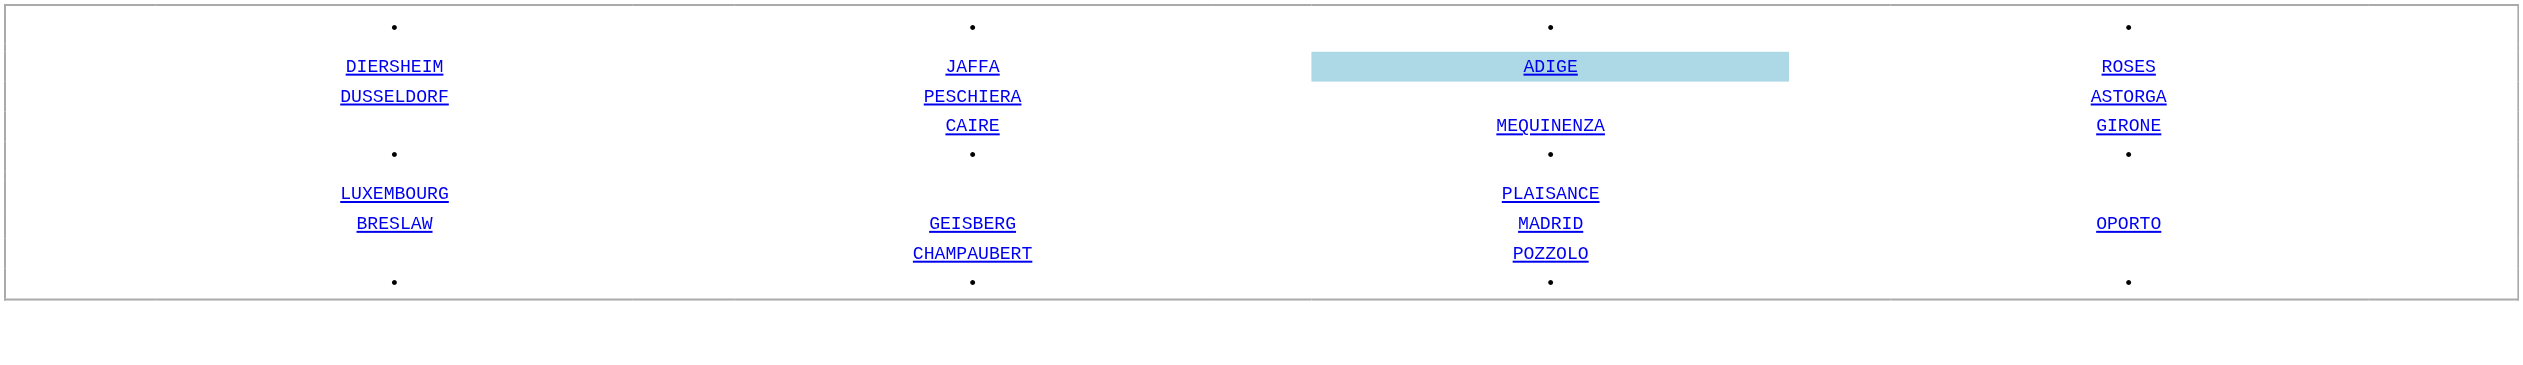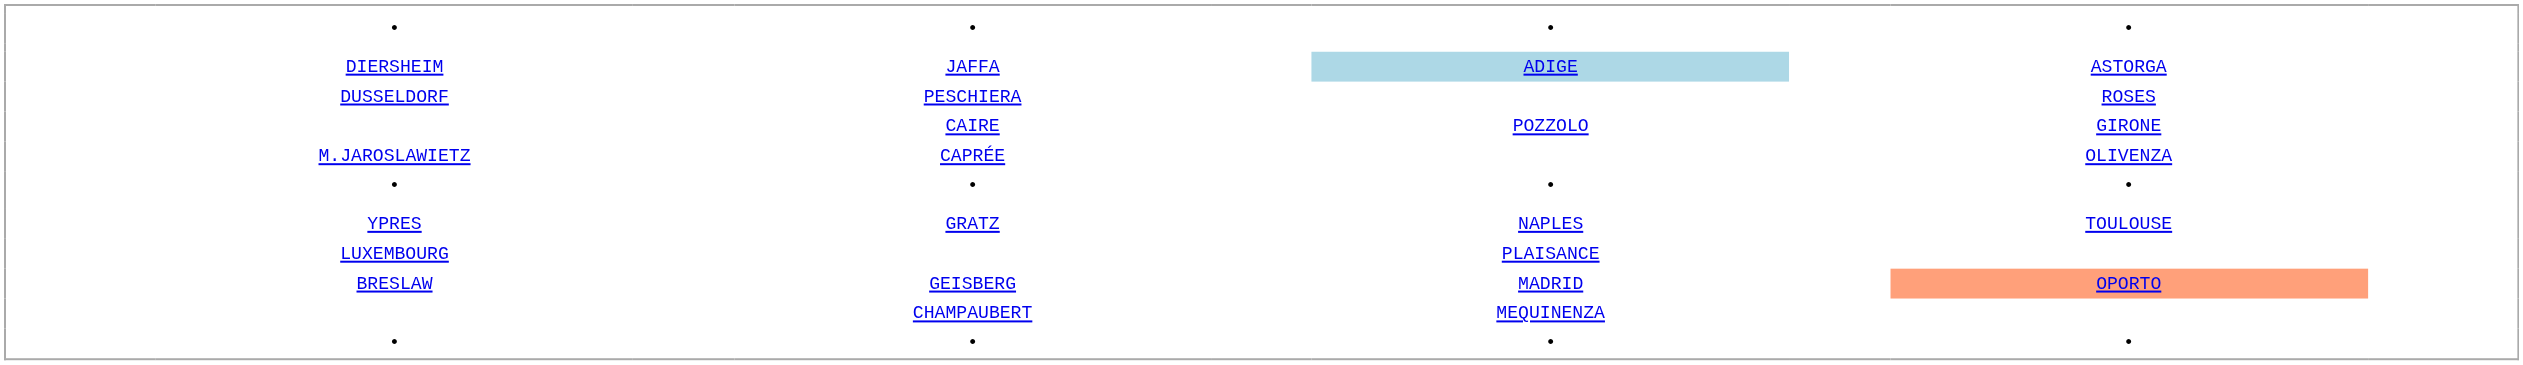 <table align="center" border="0" cellspacing="0" cellpadding="2" style="border:1px solid #AAAAAA; border-collapse:collapse; font-size: 70%; text-align:center" width="100%">
 <tr ---->
 <th style="width: 6%;"></th>
 <th style="width: 19%;"></th>
 <th style="width: 4%;"></th>
 <th style="width: 19%;"></th>
 <th style="width: 4%;"></th>
 <th style="width: 19%;"></th>
 <th style="width: 4%;"></th>
 <th style="width: 19%;"></th>
 <th style="width: 6%;"></th>
 </tr>
 <tr --->
 <td></td>
 <td>•</td>
 <td></td>
 <td>•</td>
 <td></td>
 <td>•</td>
 <td></td>
 <td>•</td>
 <td></td>
 </tr>
 <tr --->
 <td></td>
 <td></td>
 <td></td>
 <td></td>
 <td></td>
 <td></td>
 <td></td>
 <td></td>
 <td></td>
 </tr>
 <tr --->
 <td></td>
 <td><a href='#'>DIERSHEIM</a></td>
 <td></td>
 <td><a href='#'>JAFFA</a></td>
 <td></td>
 <td style="background: lightblue;"><a href='#'>ADIGE</a></td>
 <td></td>
-<td><a href='#'>ROSES</a></td>
+<td><a href='#'>ASTORGA</a></td>
 <td></td>
 </tr>
 <tr --->
 <td></td>
 <td><a href='#'>DUSSELDORF</a></td>
 <td></td>
 <td><a href='#'>PESCHIERA</a></td>
 <td></td>
 <td><a href='#'></a></td>
 <td></td>
-<td><a href='#'>ASTORGA</a></td>
+<td><a href='#'>ROSES</a></td>
 <td></td>
 </tr>
 <tr --->
 <td></td>
 <td><a href='#'></a></td>
 <td></td>
 <td><a href='#'>CAIRE</a></td>
 <td></td>
-<td><a href='#'>MEQUINENZA</a></td>
+<td><a href='#'>POZZOLO</a></td>
 <td></td>
 <td><a href='#'>GIRONE</a></td>
+<td></td>
+</tr>
+<tr --->
+<td></td>
+<td><a href='#'>M.JAROSLAWIETZ</a></td>
+<td></td>
+<td><a href='#'>CAPRÉE</a></td>
+<td></td>
+<td><a href='#'></a></td>
+<td></td>
+<td><a href='#'>OLIVENZA</a></td>
 <td></td>
 </tr>
 <tr --->
 <td></td>
 <td>•</td>
 <td></td>
 <td>•</td>
 <td></td>
 <td>•</td>
 <td></td>
 <td>•</td>
 <td></td>
 </tr>
 <tr --->
 <td></td>
 <td></td>
 <td></td>
 <td></td>
 <td></td>
 <td></td>
 <td></td>
 <td></td>
 <td></td>
 </tr>
 <tr --->
 <td></td>
+<td><a href='#'>YPRES</a></td>
+<td></td>
+<td><a href='#'>GRATZ</a></td>
+<td></td>
+<td><a href='#'>NAPLES</a></td>
+<td></td>
+<td><a href='#'>TOULOUSE</a></td>
+<td></td>
+</tr>
+<tr --->
+<td></td>
 <td><a href='#'>LUXEMBOURG</a></td>
 <td></td>
 <td><a href='#'></a></td>
 <td></td>
 <td><a href='#'>PLAISANCE</a></td>
 <td></td>
 <td><a href='#'></a></td>
 <td></td>
 </tr>
 <tr --->
 <td></td>
 <td><a href='#'>BRESLAW</a></td>
 <td></td>
 <td><a href='#'>GEISBERG</a></td>
 <td></td>
 <td><a href='#'>MADRID</a></td>
 <td></td>
-<td><a href='#'>OPORTO</a></td>
+<td style="background: lightsalmon;"><a href='#'>OPORTO</a></td>
 <td></td>
 </tr>
 <tr --->
 <td></td>
 <td><a href='#'></a></td>
 <td></td>
 <td><a href='#'>CHAMPAUBERT</a></td>
 <td></td>
-<td><a href='#'>POZZOLO</a></td>
+<td><a href='#'>MEQUINENZA</a></td>
 <td></td>
 <td><a href='#'></a></td>
 <td></td>
 </tr>
 <tr --->
 <td></td>
 <td>•</td>
 <td></td>
 <td>•</td>
 <td></td>
 <td>•</td>
 <td></td>
 <td>•</td>
 <td></td>
 </tr>
 <tr --->
 </tr>
 </table>
